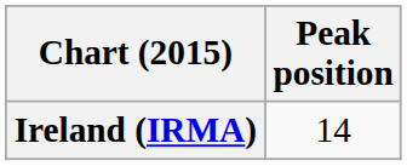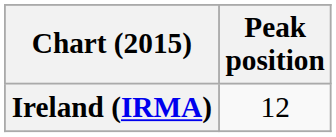 <table class="wikitable plainrowheaders" style="text-align:center">
 <tr>
 <th>Chart (2015)</th>
 <th>Peak<br>position</th>
 </tr>
 <tr>
 <th scope="row">Ireland (<a href='#'>IRMA</a>)</th>
-<td>14</td>
+<td>12</td>
 </tr>
 </table>
